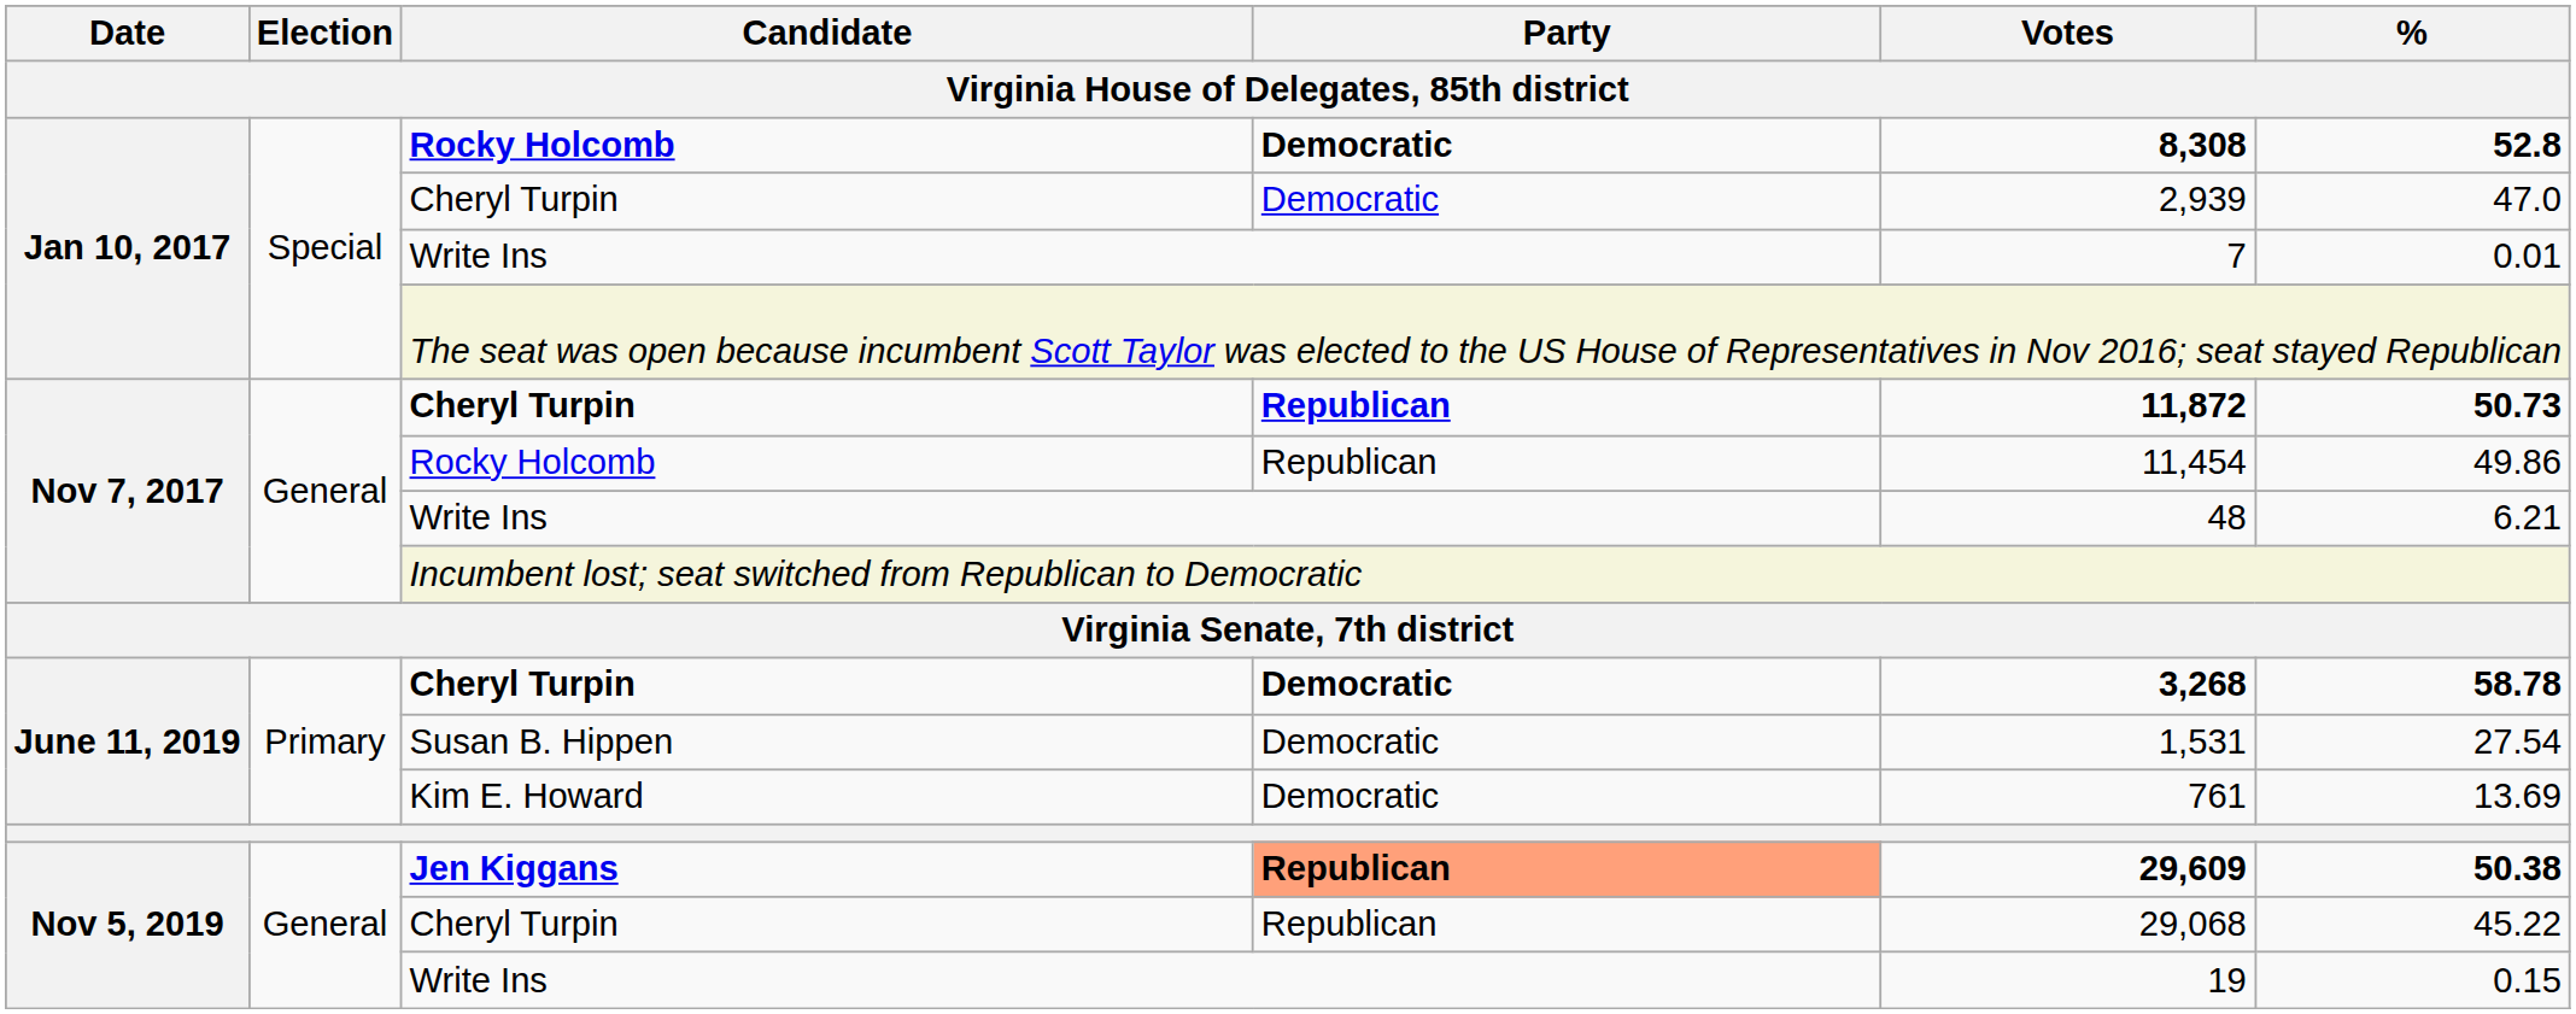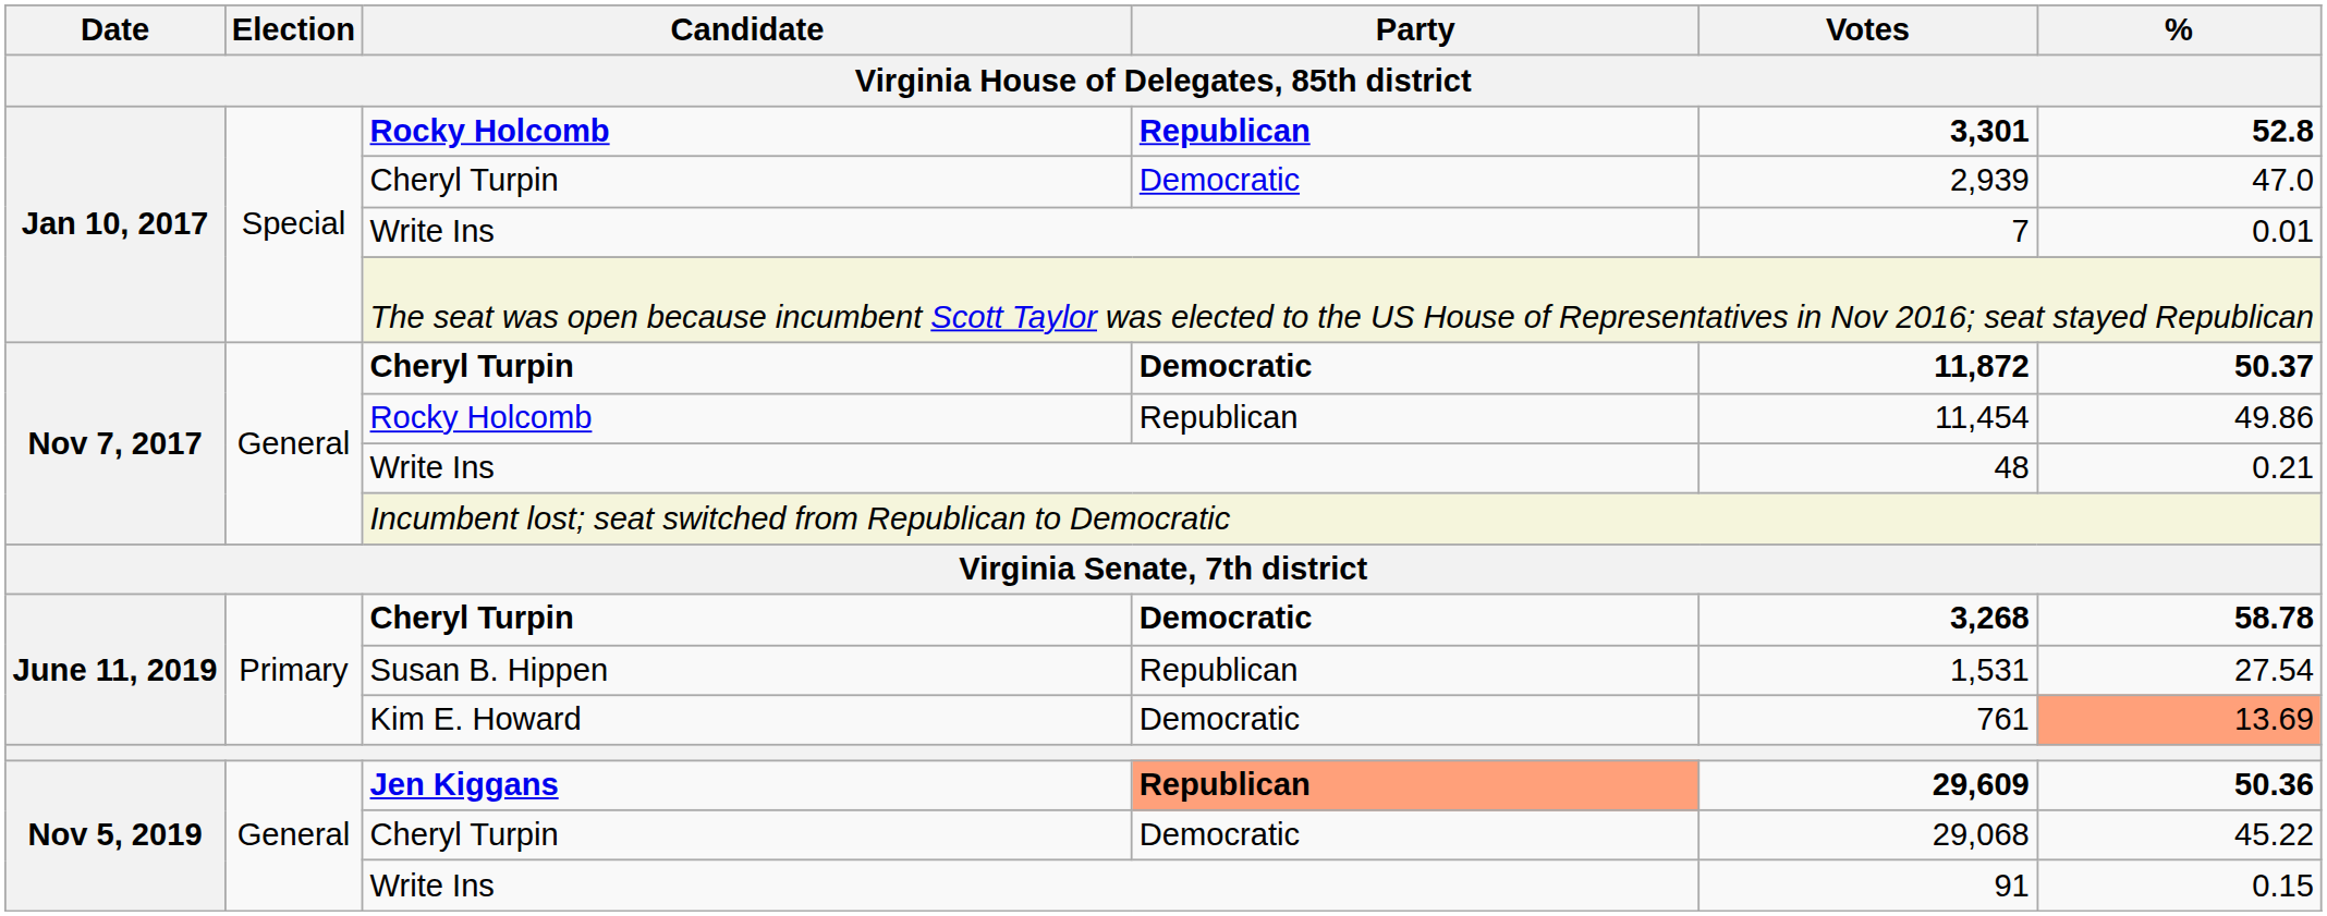 <table class="wikitable">
 <tr>
 <th>Date</th>
 <th>Election</th>
 <th>Candidate</th>
 <th>Party</th>
 <th>Votes</th>
 <th>%</th>
 </tr>
 <tr>
 <th colspan="6">Virginia House of Delegates, 85th district</th>
 </tr>
 <tr>
 <th rowspan="4">Jan 10, 2017</th>
 <td rowspan="4" align="center">Special</td>
 <td><strong><a href='#'>Rocky Holcomb</a></strong></td>
-<td><strong>Democratic</strong></td>
-<td align="right"><strong>8,308</strong></td>
+<td><strong><a href='#'>Republican</a></strong></td>
+<td align="right"><strong>3,301</strong></td>
 <td align="right"><strong>52.8</strong></td>
 </tr>
 <tr>
 <td>Cheryl Turpin</td>
 <td><a href='#'>Democratic</a></td>
 <td align="right">2,939</td>
 <td align="right">47.0</td>
 </tr>
 <tr>
 <td colspan="2">Write Ins</td>
 <td align="right">7</td>
 <td align="right">0.01</td>
 </tr>
 <tr>
 <td colspan="4" style="background:Beige"><br><em>The seat was open because incumbent <a href='#'>Scott Taylor</a> was elected to the US House of Representatives in Nov 2016; seat stayed Republican</em></td>
 </tr>
 <tr>
 <th rowspan="4">Nov 7, 2017</th>
 <td rowspan="4" align="center">General</td>
 <td><strong>Cheryl Turpin</strong></td>
-<td><strong><a href='#'>Republican</a></strong></td>
+<td><strong>Democratic</strong></td>
 <td align="right"><strong>11,872</strong></td>
-<td align="right"><strong>50.73</strong></td>
+<td align="right"><strong>50.37</strong></td>
 </tr>
 <tr>
 <td><a href='#'>Rocky Holcomb</a></td>
 <td>Republican</td>
 <td align="right">11,454</td>
 <td align="right">49.86</td>
 </tr>
 <tr>
 <td colspan="2">Write Ins</td>
 <td align="right">48</td>
-<td align="right">6.21</td>
+<td align="right">0.21</td>
 </tr>
 <tr>
 <td colspan="4" style="background:Beige"><em>Incumbent lost; seat switched from Republican to Democratic</em></td>
 </tr>
 <tr>
 <th colspan="6">Virginia Senate, 7th district</th>
 </tr>
 <tr>
 <th rowspan="3">June 11, 2019</th>
 <td rowspan="3" align="center">Primary</td>
 <td><strong>Cheryl Turpin</strong></td>
 <td><strong>Democratic</strong></td>
 <td align="right"><strong>3,268</strong></td>
 <td align="right"><strong>58.78</strong></td>
 </tr>
 <tr>
 <td>Susan B. Hippen</td>
-<td>Democratic</td>
+<td>Republican</td>
 <td align="right">1,531</td>
 <td align="right">27.54</td>
 </tr>
 <tr>
 <td>Kim E. Howard</td>
 <td>Democratic</td>
 <td align="right">761</td>
-<td align="right">13.69</td>
+<td align="right" style="background: lightsalmon;">13.69</td>
 </tr>
 <tr>
 <th colspan="7"></th>
 </tr>
 <tr>
 <th rowspan="3">Nov 5, 2019</th>
 <td rowspan="3" align="center">General</td>
 <td><strong><a href='#'>Jen Kiggans</a></strong></td>
 <td style="background: lightsalmon;"><strong>Republican</strong></td>
 <td align="right"><strong>29,609</strong></td>
-<td align="right"><strong>50.38</strong></td>
+<td align="right"><strong>50.36</strong></td>
 </tr>
 <tr>
 <td>Cheryl Turpin</td>
-<td>Republican</td>
+<td>Democratic</td>
 <td align="right">29,068</td>
 <td align="right">45.22</td>
 </tr>
 <tr>
 <td colspan="2">Write Ins</td>
-<td align="right">19</td>
+<td align="right">91</td>
 <td align="right">0.15</td>
 </tr>
 <tr>
 </tr>
 </table>
